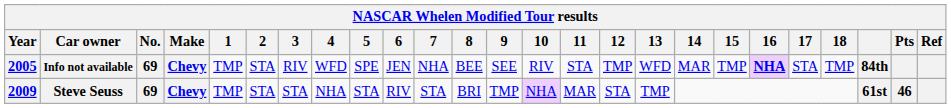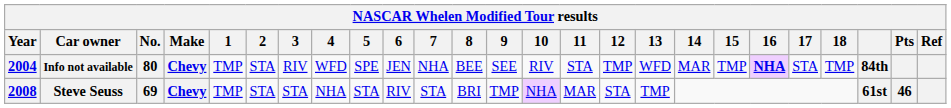 <table class="wikitable" style="text-align:center; font-size:75%">
 <tr>
 <th colspan=25><a href='#'>NASCAR Whelen Modified Tour</a> results</th>
 </tr>
 <tr>
 <th>Year</th>
 <th>Car owner</th>
 <th>No.</th>
 <th>Make</th>
 <th>1</th>
 <th>2</th>
 <th>3</th>
 <th>4</th>
 <th>5</th>
 <th>6</th>
 <th>7</th>
 <th>8</th>
 <th>9</th>
 <th>10</th>
 <th>11</th>
 <th>12</th>
 <th>13</th>
 <th>14</th>
 <th>15</th>
 <th>16</th>
 <th>17</th>
 <th>18</th>
 <th></th>
 <th>Pts</th>
 <th>Ref</th>
 </tr>
 <tr>
-<th><a href='#'>2005</a></th>
+<th><a href='#'>2004</a></th>
 <th><small>Info not available</small></th>
-<th>69</th>
+<th>80</th>
 <th><a href='#'>Chevy</a></th>
 <td><a href='#'>TMP</a></td>
 <td><a href='#'>STA</a></td>
 <td><a href='#'>RIV</a></td>
 <td><a href='#'>WFD</a></td>
 <td><a href='#'>SPE</a></td>
 <td><a href='#'>JEN</a></td>
 <td><a href='#'>NHA</a></td>
 <td><a href='#'>BEE</a></td>
 <td><a href='#'>SEE</a></td>
 <td><a href='#'>RIV</a></td>
 <td><a href='#'>STA</a></td>
 <td><a href='#'>TMP</a></td>
 <td><a href='#'>WFD</a></td>
 <td><a href='#'>MAR</a></td>
 <td><a href='#'>TMP</a></td>
 <td style="background:#EFCFFF;"><strong><a href='#'>NHA</a><br></strong></td>
 <td><a href='#'>STA</a></td>
 <td><a href='#'>TMP</a></td>
 <th>84th</th>
 <th></th>
 <th></th>
 </tr>
 <tr>
-<th><a href='#'>2009</a></th>
+<th><a href='#'>2008</a></th>
 <th>Steve Seuss</th>
 <th>69</th>
 <th><a href='#'>Chevy</a></th>
 <td><a href='#'>TMP</a></td>
 <td><a href='#'>STA</a></td>
 <td><a href='#'>STA</a></td>
 <td><a href='#'>NHA</a></td>
 <td><a href='#'>STA</a></td>
 <td><a href='#'>RIV</a></td>
 <td><a href='#'>STA</a></td>
 <td><a href='#'>BRI</a></td>
 <td><a href='#'>TMP</a></td>
 <td style="background:#EFCFFF;"><a href='#'>NHA</a><br></td>
 <td><a href='#'>MAR</a></td>
 <td><a href='#'>STA</a></td>
 <td><a href='#'>TMP</a></td>
 <td colspan=5></td>
 <th>61st</th>
 <th>46</th>
 <th></th>
 </tr>
 </table>
